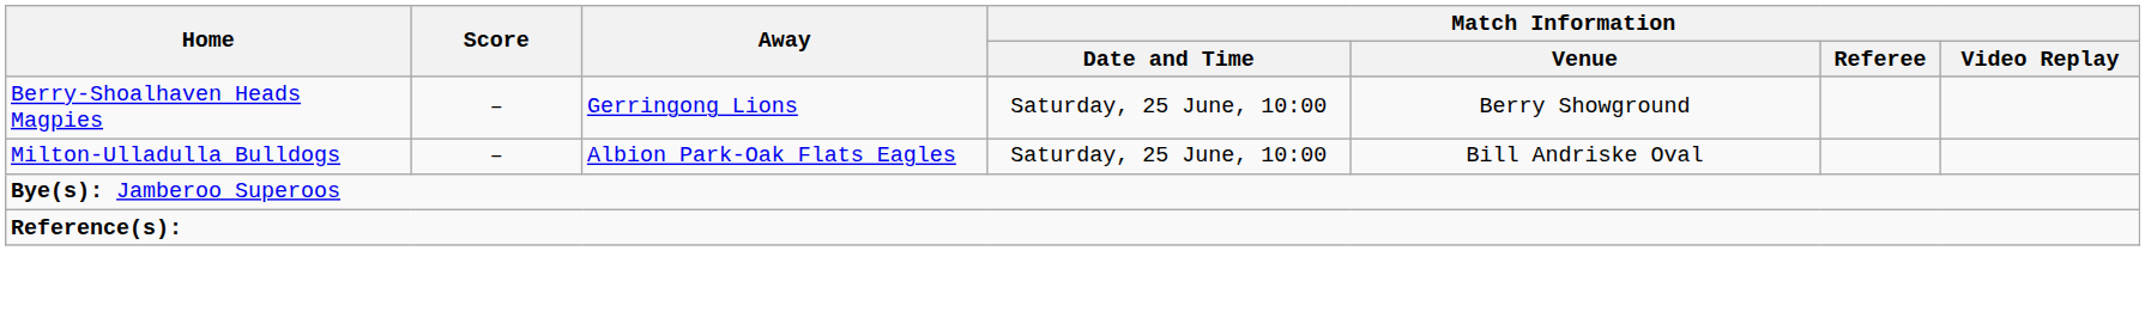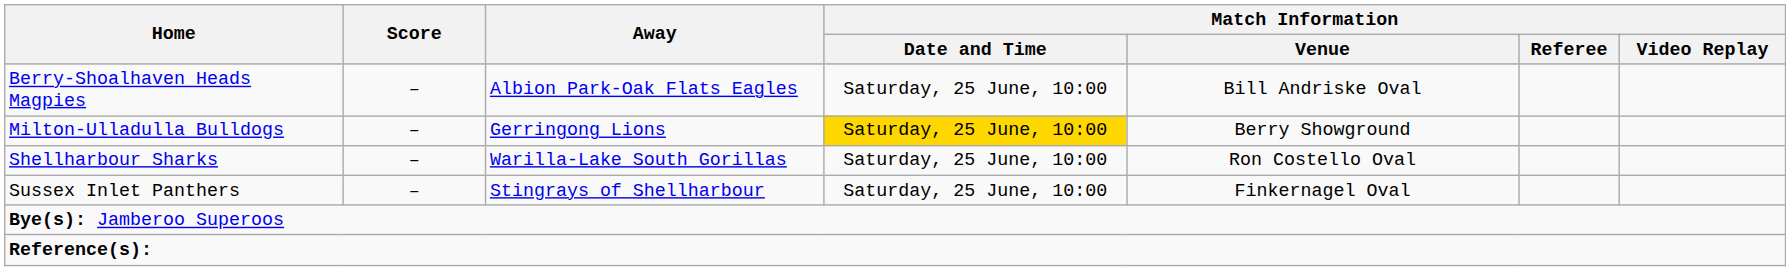 <table class="wikitable" width="100% text-align:center;">
 <tr>
 <th rowspan="2" width="19%">Home</th>
 <th rowspan="2" width="8%">Score</th>
 <th rowspan="2" width="19%">Away</th>
 <th colspan="4">Match Information</th>
 </tr>
 <tr bgcolor="#CCCCCC">
 <th width="17%">Date and Time</th>
 <th width="22%">Venue</th>
 <th>Referee</th>
 <th>Video Replay</th>
 </tr>
 <tr>
 <td> <a href='#'>Berry-Shoalhaven Heads Magpies</a></td>
 <td style="text-align:center;">–</td>
-<td> <a href='#'>Gerringong Lions</a></td>
+<td> <a href='#'>Albion Park-Oak Flats Eagles</a></td>
 <td style="text-align:center;">Saturday, 25 June, 10:00</td>
-<td style="text-align:center;">Berry Showground</td>
+<td style="text-align:center;">Bill Andriske Oval</td>
 <td style="text-align:center;"></td>
 <td style="text-align:center;"></td>
 </tr>
 <tr>
 <td> <a href='#'>Milton-Ulladulla Bulldogs</a></td>
 <td style="text-align:center;">–</td>
-<td> <a href='#'>Albion Park-Oak Flats Eagles</a></td>
+<td> <a href='#'>Gerringong Lions</a></td>
+<td style="background: gold; text-align:center;">Saturday, 25 June, 10:00</td>
+<td style="text-align:center;">Berry Showground</td>
+<td style="text-align:center;"></td>
+<td style="text-align:center;"></td>
+</tr>
+<tr>
+<td> <a href='#'>Shellharbour Sharks</a></td>
+<td style="text-align:center;">–</td>
+<td> <a href='#'>Warilla-Lake South Gorillas</a></td>
 <td style="text-align:center;">Saturday, 25 June, 10:00</td>
-<td style="text-align:center;">Bill Andriske Oval</td>
+<td style="text-align:center;">Ron Costello Oval</td>
+<td style="text-align:center;"></td>
+<td style="text-align:center;"></td>
+</tr>
+<tr>
+<td> Sussex Inlet Panthers</td>
+<td style="text-align:center;">–</td>
+<td> <a href='#'>Stingrays of Shellharbour</a></td>
+<td style="text-align:center;">Saturday, 25 June, 10:00</td>
+<td style="text-align:center;">Finkernagel Oval</td>
 <td style="text-align:center;"></td>
 <td style="text-align:center;"></td>
 </tr>
 <tr>
 <td colspan="7"><strong>Bye(s):</strong>  <a href='#'>Jamberoo Superoos</a></td>
 </tr>
 <tr>
 <td colspan="7"><strong>Reference(s):</strong></td>
 </tr>
 </table>
